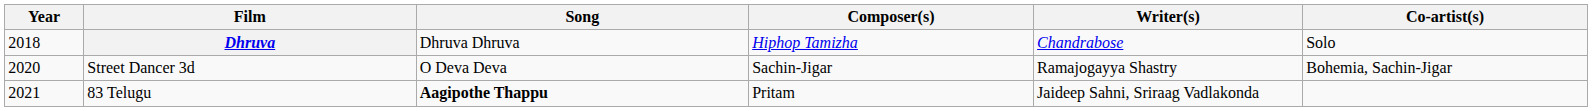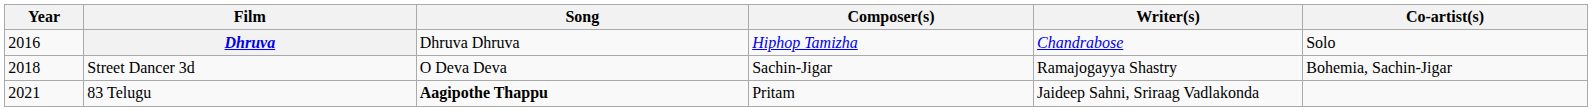 <table class="wikitable sortable plainrowheaders" width="100%" "textcolor:#000;">
 <tr>
 <th scope="col" width=5%>Year</th>
 <th scope="col" width=21%>Film</th>
 <th scope="col" width=21%>Song</th>
 <th scope="col" width=18%>Composer(s)</th>
 <th scope="col" width=17%>Writer(s)</th>
 <th scope="col" width=18%>Co-artist(s)</th>
 </tr>
 <tr>
-<td>2018</td>
+<td>2016</td>
 <th scope="row"><em><a href='#'>Dhruva</a></em></th>
 <td>Dhruva Dhruva</td>
 <td><em><a href='#'>Hiphop Tamizha</a></em></td>
 <td><em><a href='#'>Chandrabose</a></em></td>
 <td>Solo</td>
 </tr>
 <tr>
-<td>2020</td>
+<td>2018</td>
 <td>Street Dancer 3d</td>
 <td>O Deva Deva</td>
 <td>Sachin-Jigar</td>
 <td>Ramajogayya Shastry</td>
 <td>Bohemia, Sachin-Jigar</td>
 </tr>
 <tr>
 <td>2021</td>
 <td>83 Telugu</td>
 <td><strong>Aagipothe Thappu</strong></td>
 <td>Pritam</td>
 <td>Jaideep Sahni, Sriraag Vadlakonda</td>
 <td></td>
 </tr>
 </table>
